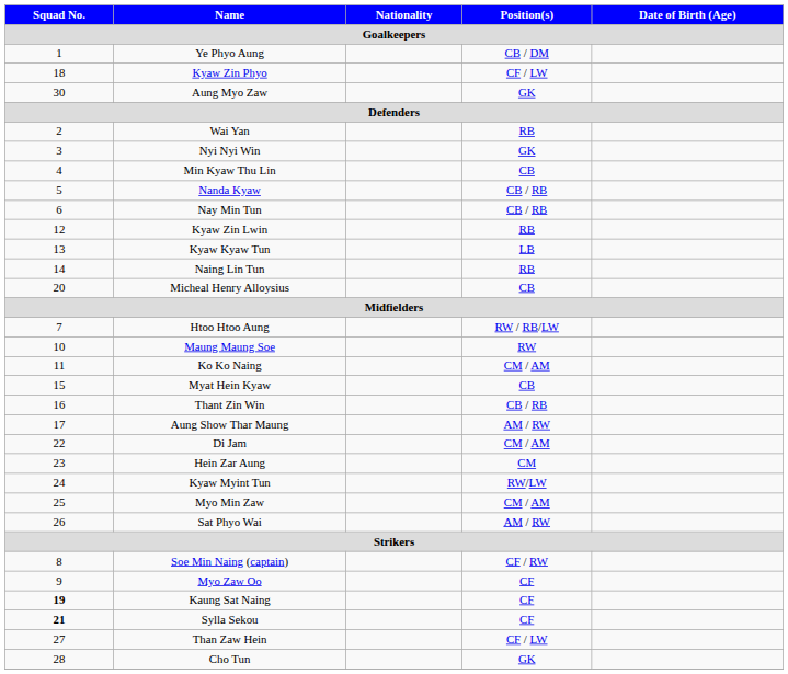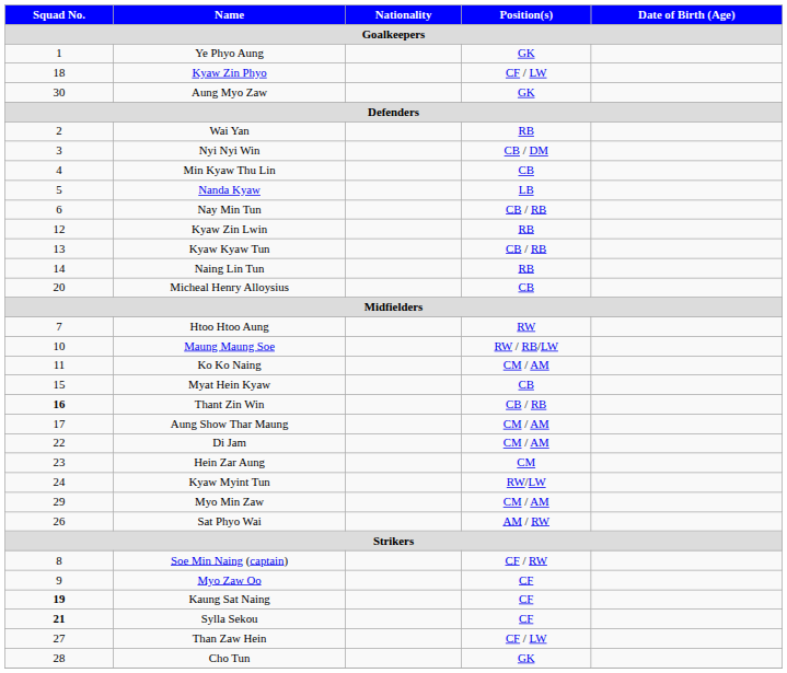 <table class="wikitable" style="text-align:center; font-size:90%; width:75%;">
 <tr>
 <th style="background:#00f; color:white; text-align:center;">Squad No.</th>
 <th style="background:#00f; color:white; text-align:center;">Name</th>
 <th style="background:#00f; color:white; text-align:center;">Nationality</th>
 <th style="background:#00f; color:white; text-align:center;">Position(s)</th>
 <th style="background:#00f; color:white; text-align:center;">Date of Birth (Age)</th>
 </tr>
 <tr>
 <th colspan="10" style="background:#dcdcdc; text-align:center;">Goalkeepers</th>
 </tr>
 <tr>
 <td>1</td>
 <td>Ye Phyo Aung</td>
 <td></td>
-<td><a href='#'>CB</a> / <a href='#'>DM</a></td>
+<td><a href='#'>GK</a></td>
 <td></td>
 </tr>
 <tr>
 <td>18</td>
 <td><a href='#'>Kyaw Zin Phyo</a></td>
 <td></td>
 <td><a href='#'>CF</a> / <a href='#'>LW</a></td>
 <td></td>
 </tr>
 <tr>
 <td>30</td>
 <td>Aung Myo Zaw</td>
 <td></td>
 <td><a href='#'>GK</a></td>
 <td></td>
 </tr>
 <tr>
 <th colspan="10" style="background:#dcdcdc; text-align:center;">Defenders</th>
 </tr>
 <tr>
 <td>2</td>
 <td>Wai Yan</td>
 <td></td>
 <td><a href='#'>RB</a></td>
 <td></td>
 </tr>
 <tr>
 <td>3</td>
 <td>Nyi Nyi Win</td>
 <td></td>
-<td><a href='#'>GK</a></td>
+<td><a href='#'>CB</a> / <a href='#'>DM</a></td>
 <td></td>
 </tr>
 <tr>
 <td>4</td>
 <td>Min Kyaw Thu Lin</td>
 <td></td>
 <td><a href='#'>CB</a></td>
 <td></td>
 </tr>
 <tr>
 <td>5</td>
 <td><a href='#'>Nanda Kyaw</a></td>
 <td></td>
-<td><a href='#'>CB</a> / <a href='#'>RB</a></td>
+<td><a href='#'>LB</a></td>
 <td></td>
 </tr>
 <tr>
 <td>6</td>
 <td>Nay Min Tun</td>
 <td></td>
 <td><a href='#'>CB</a> / <a href='#'>RB</a></td>
 <td></td>
 </tr>
 <tr>
 <td>12</td>
 <td>Kyaw Zin Lwin</td>
 <td></td>
 <td><a href='#'>RB</a></td>
 <td></td>
 </tr>
 <tr>
 <td>13</td>
 <td>Kyaw Kyaw Tun</td>
 <td></td>
-<td><a href='#'>LB</a></td>
+<td><a href='#'>CB</a> / <a href='#'>RB</a></td>
 <td></td>
 </tr>
 <tr>
 <td>14</td>
 <td>Naing Lin Tun</td>
 <td></td>
 <td><a href='#'>RB</a></td>
 <td></td>
 </tr>
 <tr>
 <td>20</td>
 <td>Micheal Henry Alloysius</td>
 <td></td>
 <td><a href='#'>CB</a></td>
 <td></td>
 </tr>
 <tr>
 <th colspan="10" style="background:#dcdcdc; text-align:center;">Midfielders</th>
 </tr>
 <tr>
 <td>7</td>
 <td>Htoo Htoo Aung</td>
 <td></td>
-<td><a href='#'>RW</a> / <a href='#'>RB</a>/<a href='#'>LW</a></td>
+<td><a href='#'>RW</a></td>
 <td></td>
 </tr>
 <tr>
 <td>10</td>
 <td><a href='#'>Maung Maung Soe</a></td>
 <td></td>
-<td><a href='#'>RW</a></td>
+<td><a href='#'>RW</a> / <a href='#'>RB</a>/<a href='#'>LW</a></td>
 <td></td>
 </tr>
 <tr>
 <td>11</td>
 <td>Ko Ko Naing</td>
 <td></td>
 <td><a href='#'>CM</a> / <a href='#'>AM</a></td>
 <td></td>
 </tr>
 <tr>
 <td>15</td>
 <td>Myat Hein Kyaw</td>
 <td></td>
 <td><a href='#'>CB</a></td>
 <td></td>
 </tr>
 <tr>
-<td>16</td>
+<td><strong>16</strong></td>
 <td>Thant Zin Win</td>
 <td></td>
 <td><a href='#'>CB</a> / <a href='#'>RB</a></td>
 <td></td>
 </tr>
 <tr>
 <td>17</td>
 <td>Aung Show Thar Maung</td>
 <td></td>
-<td><a href='#'>AM</a> / <a href='#'>RW</a></td>
+<td><a href='#'>CM</a> / <a href='#'>AM</a></td>
 <td></td>
 </tr>
 <tr>
 <td>22</td>
 <td>Di Jam</td>
 <td></td>
 <td><a href='#'>CM</a> / <a href='#'>AM</a></td>
 <td></td>
 </tr>
 <tr>
 <td>23</td>
 <td>Hein Zar Aung</td>
 <td></td>
 <td><a href='#'>CM</a></td>
 <td></td>
 </tr>
 <tr>
 <td>24</td>
 <td>Kyaw Myint Tun</td>
 <td></td>
 <td><a href='#'>RW</a>/<a href='#'>LW</a></td>
 <td></td>
 </tr>
 <tr>
-<td>25</td>
+<td>29</td>
 <td>Myo Min Zaw</td>
 <td></td>
 <td><a href='#'>CM</a> / <a href='#'>AM</a></td>
 <td></td>
 </tr>
 <tr>
 <td>26</td>
 <td>Sat Phyo Wai</td>
 <td></td>
 <td><a href='#'>AM</a> / <a href='#'>RW</a></td>
 <td></td>
 </tr>
 <tr>
 <th colspan="10" style="background:#dcdcdc; text-align:center;">Strikers</th>
 </tr>
 <tr>
 <td>8</td>
 <td><a href='#'>Soe Min Naing</a> (<a href='#'>captain</a>)</td>
 <td></td>
 <td><a href='#'>CF</a> / <a href='#'>RW</a></td>
 <td></td>
 </tr>
 <tr>
 <td>9</td>
 <td><a href='#'>Myo Zaw Oo</a></td>
 <td></td>
 <td><a href='#'>CF</a></td>
 <td></td>
 </tr>
 <tr>
 <td><strong>19</strong></td>
 <td>Kaung Sat Naing</td>
 <td></td>
 <td><a href='#'>CF</a></td>
 <td></td>
 </tr>
 <tr>
 <td><strong>21</strong></td>
 <td>Sylla Sekou</td>
 <td></td>
 <td><a href='#'>CF</a></td>
 <td></td>
 </tr>
 <tr>
 <td>27</td>
 <td>Than Zaw Hein</td>
 <td></td>
 <td><a href='#'>CF</a> / <a href='#'>LW</a></td>
 <td></td>
 </tr>
 <tr>
 <td>28</td>
 <td>Cho Tun</td>
 <td></td>
 <td><a href='#'>GK</a></td>
 <td></td>
 </tr>
 <tr>
 </tr>
 </table>
